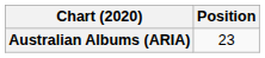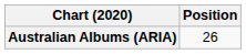 <table class="wikitable plainrowheaders" style="text-align:center">
 <tr>
 <th scope="col">Chart (2020)</th>
 <th scope="col">Position</th>
 </tr>
 <tr>
 <th scope="row">Australian Albums (ARIA)</th>
-<td>23</td>
+<td>26</td>
 </tr>
 </table>
